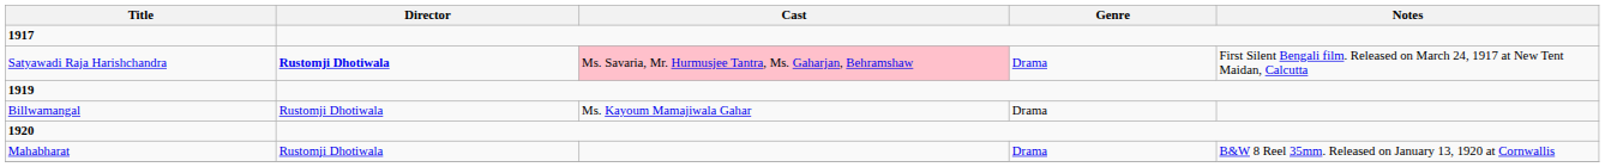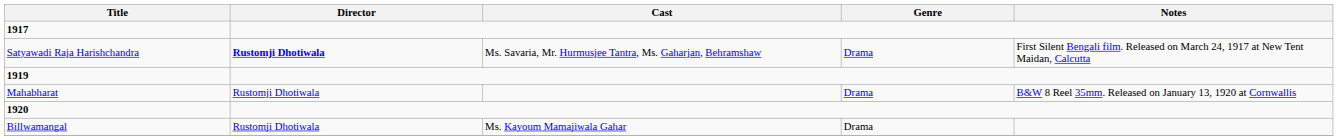 <table class="wikitable" width= "100%">
 <tr>
 <th width=17%>Title</th>
 <th width=19%>Director</th>
 <th width=27%>Cast</th>
 <th width=13%>Genre</th>
 <th width=24%>Notes</th>
 </tr>
 <tr>
 <td><strong>1917</strong></td>
 </tr>
 <tr>
 <td><a href='#'>Satyawadi Raja Harishchandra</a></td>
 <td><strong><a href='#'>Rustomji Dhotiwala</a></strong></td>
-<td style="background: pink;">Ms. Savaria, Mr. <a href='#'>Hurmusjee Tantra</a>, Ms. <a href='#'>Gaharjan</a>, <a href='#'>Behramshaw</a></td>
+<td>Ms. Savaria, Mr. <a href='#'>Hurmusjee Tantra</a>, Ms. <a href='#'>Gaharjan</a>, <a href='#'>Behramshaw</a></td>
 <td><a href='#'>Drama</a></td>
 <td>First Silent <a href='#'>Bengali film</a>. Released on March 24, 1917 at New Tent Maidan, <a href='#'>Calcutta</a></td>
 </tr>
 <tr>
 <td><strong>1919</strong></td>
+</tr>
+<tr>
+<td><a href='#'>Mahabharat</a></td>
+<td><a href='#'>Rustomji Dhotiwala</a></td>
+<td></td>
+<td><a href='#'>Drama</a></td>
+<td><a href='#'>B&W</a> 8 Reel <a href='#'>35mm</a>. Released on January 13, 1920 at <a href='#'>Cornwallis</a></td>
+</tr>
+<tr>
+<td><strong>1920</strong></td>
 </tr>
 <tr>
 <td><a href='#'>Billwamangal</a></td>
 <td><a href='#'>Rustomji Dhotiwala</a></td>
 <td>Ms. <a href='#'>Kayoum Mamajiwala Gahar</a></td>
 <td>Drama</td>
 <td></td>
 </tr>
 <tr>
-<td><strong>1920</strong></td>
-</tr>
-<tr>
-<td><a href='#'>Mahabharat</a></td>
-<td><a href='#'>Rustomji Dhotiwala</a></td>
-<td></td>
-<td><a href='#'>Drama</a></td>
-<td><a href='#'>B&W</a> 8 Reel <a href='#'>35mm</a>. Released on January 13, 1920 at <a href='#'>Cornwallis</a></td>
-</tr>
-<tr>
 </tr>
 </table>
